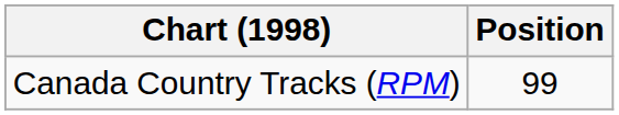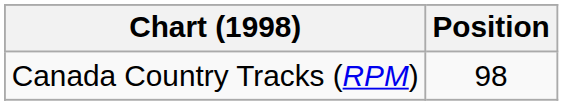 <table class="wikitable sortable">
 <tr>
 <th scope="col">Chart (1998)</th>
 <th scope="col">Position</th>
 </tr>
 <tr>
 <td>Canada Country Tracks (<em><a href='#'>RPM</a></em>)</td>
-<td align="center">99</td>
+<td align="center">98</td>
 </tr>
 </table>
